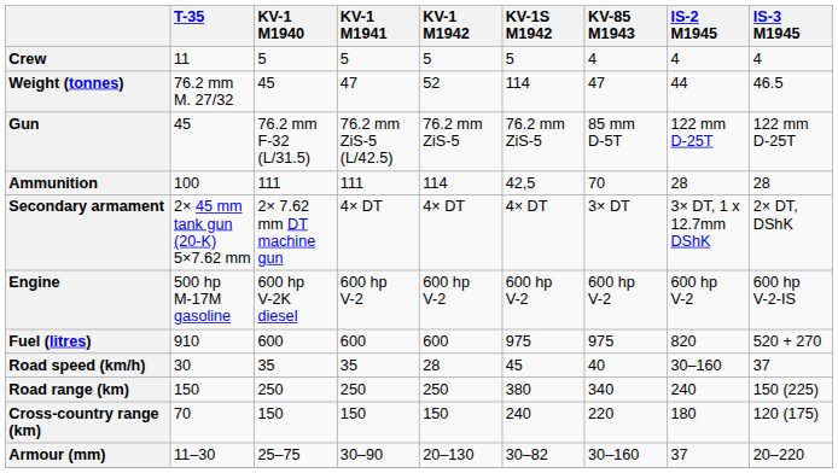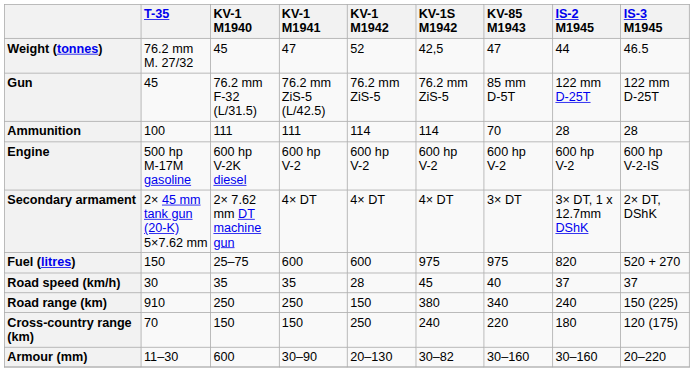 <table class="wikitable">
 <tr style="vertical-align:top; border-bottom:1px solid #999;">
 <th style="text-align:left;" width=20%></th>
 <th style="text-align:left;" width=10%><a href='#'>T-35</a></th>
 <th style="text-align:left;" width=10%>KV-1 <br>M1940</th>
 <th style="text-align:left;" width=10%>KV-1 <br>M1941</th>
 <th style="text-align:left;" width=10%>KV-1 <br>M1942</th>
 <th style="text-align:left;" width=10%>KV-1S <br>M1942</th>
 <th style="text-align:left;" width=10%>KV-85 <br>M1943</th>
 <th style="text-align:left;" width=10%><a href='#'>IS-2</a> <br>M1945</th>
 <th style="text-align:left;" width=10%><a href='#'>IS-3</a> <br>M1945</th>
 </tr>
 <tr style="vertical-align:top;">
-<th style="text-align:left;">Crew</th>
-<td>11</td>
-<td>5</td>
-<td>5</td>
-<td>5</td>
-<td>5</td>
-<td>4</td>
-<td>4</td>
-<td>4</td>
-</tr>
-<tr style="vertical-align:top;">
 <th style="text-align:left;">Weight (<a href='#'>tonnes</a>)</th>
 <td>76.2 mm <br>M. 27/32</td>
 <td>45</td>
 <td>47</td>
 <td>52</td>
-<td>114</td>
+<td>42,5</td>
 <td>47</td>
 <td>44</td>
 <td>46.5</td>
 </tr>
 <tr style="vertical-align:top;">
 <th style="text-align:left;">Gun</th>
 <td>45</td>
 <td>76.2 mm <br>F-32 (L/31.5)</td>
 <td>76.2 mm <br>ZiS-5 (L/42.5)</td>
 <td>76.2 mm <br>ZiS-5</td>
 <td>76.2 mm <br>ZiS-5</td>
 <td>85 mm <br>D-5T</td>
 <td>122 mm <br><a href='#'>D-25T</a></td>
 <td>122 mm <br>D-25T</td>
 </tr>
 <tr style="vertical-align:top;">
 <th style="text-align:left;">Ammunition</th>
 <td>100</td>
 <td>111</td>
 <td>111</td>
 <td>114</td>
-<td>42,5</td>
+<td>114</td>
 <td>70</td>
 <td>28</td>
 <td>28</td>
+</tr>
+<tr style="vertical-align:top;">
+<th style="text-align:left;">Engine</th>
+<td>500 hp <br>M-17M <a href='#'>gasoline</a></td>
+<td>600 hp <br>V-2K <a href='#'>diesel</a></td>
+<td>600 hp <br>V-2</td>
+<td>600 hp <br>V-2</td>
+<td>600 hp <br>V-2</td>
+<td>600 hp <br>V-2</td>
+<td>600 hp <br>V-2</td>
+<td>600 hp <br>V-2-IS</td>
 </tr>
 <tr style="vertical-align:top;">
 <th style="text-align:left;">Secondary armament</th>
 <td>2× <a href='#'>45 mm tank gun (20-K)</a><br>5×7.62 mm</td>
 <td>2× 7.62 mm <a href='#'>DT machine gun</a></td>
 <td>4× DT</td>
 <td>4× DT</td>
 <td>4× DT</td>
 <td>3× DT</td>
 <td>3× DT, 1 x 12.7mm <a href='#'>DShK</a></td>
 <td>2× DT, DShK</td>
 </tr>
 <tr style="vertical-align:top;">
-<th style="text-align:left;">Engine</th>
-<td>500 hp <br>M-17M <a href='#'>gasoline</a></td>
-<td>600 hp <br>V-2K <a href='#'>diesel</a></td>
-<td>600 hp <br>V-2</td>
-<td>600 hp <br>V-2</td>
-<td>600 hp <br>V-2</td>
-<td>600 hp <br>V-2</td>
-<td>600 hp <br>V-2</td>
-<td>600 hp <br>V-2-IS</td>
-</tr>
-<tr style="vertical-align:top;">
 <th style="text-align:left;">Fuel (<a href='#'>litres</a>)</th>
-<td>910</td>
-<td>600</td>
+<td>150</td>
+<td>25–75</td>
 <td>600</td>
 <td>600</td>
 <td>975</td>
 <td>975</td>
 <td>820</td>
 <td>520 + 270</td>
 </tr>
 <tr style="vertical-align:top;">
 <th style="text-align:left;">Road speed (km/h)</th>
 <td>30</td>
 <td>35</td>
 <td>35</td>
 <td>28</td>
 <td>45</td>
 <td>40</td>
-<td>30–160</td>
+<td>37</td>
 <td>37</td>
 </tr>
 <tr style="vertical-align:top;">
 <th style="text-align:left;">Road range (km)</th>
-<td>150</td>
+<td>910</td>
 <td>250</td>
 <td>250</td>
-<td>250</td>
+<td>150</td>
 <td>380</td>
 <td>340</td>
 <td>240</td>
 <td>150 (225)</td>
 </tr>
 <tr style="vertical-align:top;">
 <th style="text-align:left;">Cross-country range (km)</th>
 <td>70</td>
 <td>150</td>
 <td>150</td>
-<td>150</td>
+<td>250</td>
 <td>240</td>
 <td>220</td>
 <td>180</td>
 <td>120 (175)</td>
 </tr>
 <tr style="vertical-align:top;">
 <th style="text-align:left;">Armour (mm)</th>
 <td>11–30</td>
-<td>25–75</td>
+<td>600</td>
 <td>30–90</td>
 <td>20–130</td>
 <td>30–82</td>
 <td>30–160</td>
-<td>37</td>
+<td>30–160</td>
 <td>20–220</td>
 </tr>
 <tr>
 </tr>
 </table>
